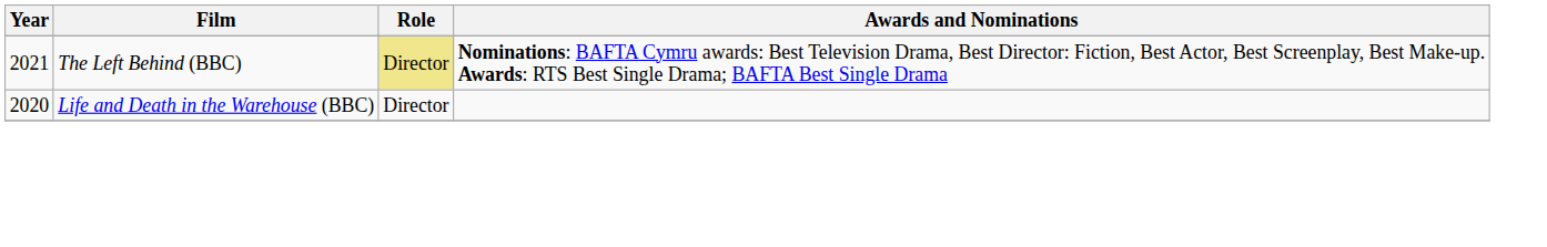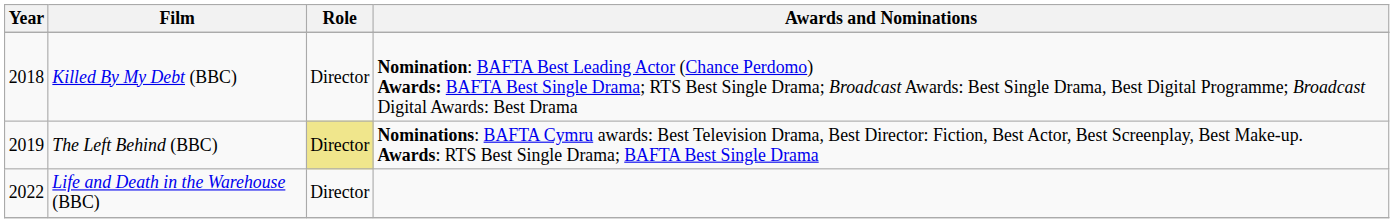 <table class="wikitable">
 <tr>
 <th>Year</th>
 <th>Film</th>
 <th>Role</th>
 <th>Awards and Nominations</th>
 </tr>
 <tr>
 </tr>
 <tr>
-<td>2021</td>
+<td>2018</td>
+<td><em><a href='#'>Killed By My Debt</a></em> (BBC)</td>
+<td>Director</td>
+<td><br><strong>Nomination</strong>:  <a href='#'>BAFTA Best Leading Actor</a> (<a href='#'>Chance Perdomo</a>)<br><strong>Awards:</strong> <a href='#'>BAFTA Best Single Drama</a>; RTS Best Single Drama; <em>Broadcast</em> Awards: Best Single Drama, Best Digital Programme; <em>Broadcast</em> Digital Awards: Best Drama</td>
+</tr>
+<tr>
+<td>2019</td>
 <td><em>The Left Behind</em> (BBC)</td>
 <td style="background: khaki;">Director</td>
 <td><strong>Nominations</strong>: <a href='#'>BAFTA Cymru</a> awards: Best Television Drama, Best Director: Fiction, Best Actor, Best Screenplay, Best Make-up.<br><strong>Awards</strong>:  RTS Best Single Drama; <a href='#'>BAFTA Best Single Drama</a></td>
 </tr>
 <tr>
-<td>2020</td>
+<td>2022</td>
 <td><em><a href='#'>Life and Death in the Warehouse</a></em> (BBC)</td>
 <td>Director</td>
 <td></td>
 </tr>
 <tr>
 </tr>
 </table>
